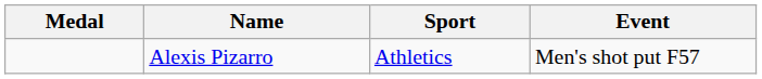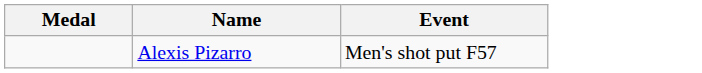 <table class="wikitable">
 <tr>
 <th style="width:6em">Medal</th>
 <th style="width:10em">Name</th>
-<th style="width:7em">Sport</th>
 <th style="width:10em">Event</th>
 </tr>
 <tr>
 <td></td>
 <td><a href='#'>Alexis Pizarro</a></td>
-<td><a href='#'>Athletics</a></td>
 <td>Men's shot put F57</td>
 </tr>
 </table>
